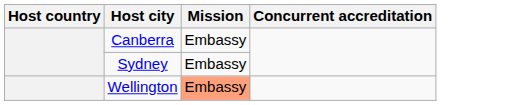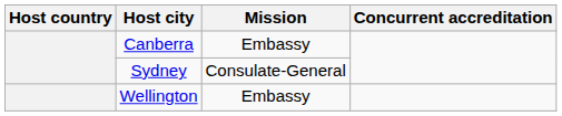 <table class="wikitable plainrowheaders" style="text-align:center">
 <tr>
 <th scope="col">Host country</th>
 <th scope="col">Host city</th>
 <th scope="col">Mission</th>
 <th scope="col">Concurrent accreditation</th>
 </tr>
 <tr>
 <th scope="row" rowspan="2"></th>
 <td><a href='#'>Canberra</a></td>
 <td>Embassy</td>
 <td rowspan="2"></td>
 </tr>
 <tr>
 <td><a href='#'>Sydney</a></td>
-<td>Embassy</td>
+<td>Consulate-General</td>
 </tr>
 <tr>
 <th scope="row"></th>
 <td><a href='#'>Wellington</a></td>
-<td style="background: lightsalmon;">Embassy</td>
+<td>Embassy</td>
 <td></td>
 </tr>
 </table>
